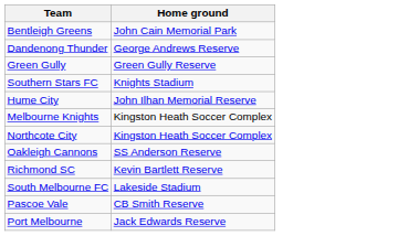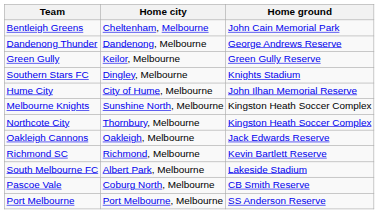 <table class="wikitable sortable">
 <tr>
 <th>Team</th>
+<th>Home city</th>
 <th>Home ground</th>
 </tr>
 <tr>
 <td><a href='#'>Bentleigh Greens</a></td>
+<td><a href='#'>Cheltenham</a>, <a href='#'>Melbourne</a></td>
 <td><a href='#'>John Cain Memorial Park</a></td>
 </tr>
 <tr>
 <td><a href='#'>Dandenong Thunder</a></td>
+<td><a href='#'>Dandenong</a>, Melbourne</td>
 <td><a href='#'>George Andrews Reserve</a></td>
 </tr>
 <tr>
 <td><a href='#'>Green Gully</a></td>
+<td><a href='#'>Keilor</a>, Melbourne</td>
 <td><a href='#'>Green Gully Reserve</a></td>
 </tr>
 <tr>
 <td><a href='#'>Southern Stars FC</a></td>
+<td><a href='#'>Dingley</a>, Melbourne</td>
 <td><a href='#'>Knights Stadium</a></td>
 </tr>
 <tr>
 <td><a href='#'>Hume City</a></td>
+<td><a href='#'>City of Hume</a>, Melbourne</td>
 <td><a href='#'>John Ilhan Memorial Reserve</a></td>
 </tr>
 <tr>
 <td><a href='#'>Melbourne Knights</a></td>
+<td><a href='#'>Sunshine North</a>, Melbourne</td>
 <td>Kingston Heath Soccer Complex</td>
 </tr>
 <tr>
 <td><a href='#'>Northcote City</a></td>
+<td><a href='#'>Thornbury</a>, Melbourne</td>
 <td><a href='#'>Kingston Heath Soccer Complex</a></td>
 </tr>
 <tr>
 <td><a href='#'>Oakleigh Cannons</a></td>
-<td><a href='#'>SS Anderson Reserve</a></td>
+<td><a href='#'>Oakleigh</a>, Melbourne</td>
+<td><a href='#'>Jack Edwards Reserve</a></td>
 </tr>
 <tr>
 <td><a href='#'>Richmond SC</a></td>
+<td><a href='#'>Richmond</a>, Melbourne</td>
 <td><a href='#'>Kevin Bartlett Reserve</a></td>
 </tr>
 <tr>
 <td><a href='#'>South Melbourne FC</a></td>
+<td><a href='#'>Albert Park</a>, Melbourne</td>
 <td><a href='#'>Lakeside Stadium</a></td>
 </tr>
 <tr>
 <td><a href='#'>Pascoe Vale</a></td>
+<td><a href='#'>Coburg North</a>, Melbourne</td>
 <td><a href='#'>CB Smith Reserve</a></td>
 </tr>
 <tr>
 <td><a href='#'>Port Melbourne</a></td>
-<td><a href='#'>Jack Edwards Reserve</a></td>
+<td><a href='#'>Port Melbourne</a>, Melbourne</td>
+<td><a href='#'>SS Anderson Reserve</a></td>
 </tr>
 </table>
